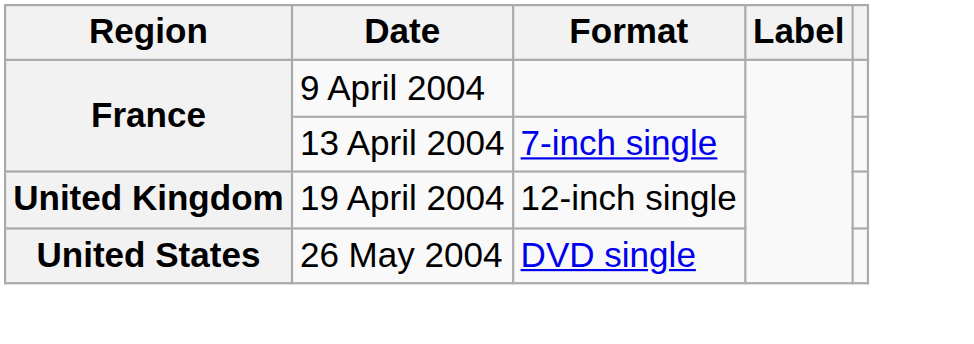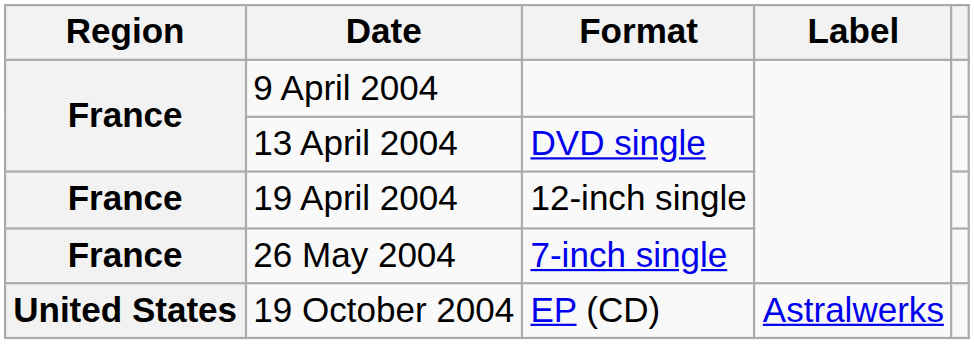 <table class="wikitable plainrowheaders">
 <tr>
 <th scope="col">Region</th>
 <th scope="col">Date</th>
 <th scope="col">Format</th>
 <th scope="col">Label</th>
 <th scope="col"></th>
 </tr>
 <tr>
 <th scope="row" rowspan="2">France</th>
 <td>9 April 2004</td>
 <td></td>
 <td rowspan="4"></td>
 <td align="center"></td>
 </tr>
 <tr>
 <td>13 April 2004</td>
-<td><a href='#'>7-inch single</a></td>
+<td><a href='#'>DVD single</a></td>
 <td align="center"></td>
 </tr>
 <tr>
-<th scope="row">United Kingdom</th>
+<th scope="row">France</th>
 <td>19 April 2004</td>
 <td>12-inch single</td>
 <td align="center"></td>
 </tr>
 <tr>
+<th scope="row">France</th>
+<td>26 May 2004</td>
+<td><a href='#'>7-inch single</a></td>
+<td align="center"></td>
+</tr>
+<tr>
 <th scope="row">United States</th>
-<td>26 May 2004</td>
-<td><a href='#'>DVD single</a></td>
+<td>19 October 2004</td>
+<td><a href='#'>EP</a> (CD)</td>
+<td><a href='#'>Astralwerks</a></td>
 <td align="center"></td>
 </tr>
 </table>
